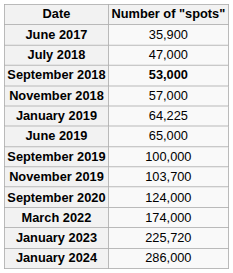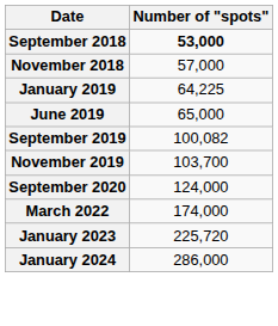 <table class="wikitable" style="text-align: center;">
 <tr>
 <th>Date</th>
 <th>Number of "spots"</th>
-</tr>
-<tr>
-<th>June 2017</th>
-<td>35,900 </td>
-</tr>
-<tr>
-<th>July 2018</th>
-<td>47,000 </td>
 </tr>
 <tr>
 <th>September 2018</th>
 <td><strong>53,000 </strong></td>
 </tr>
 <tr>
 <th>November 2018</th>
 <td>57,000 </td>
 </tr>
 <tr>
 <th>January 2019</th>
 <td>64,225 </td>
 </tr>
 <tr>
 <th>June 2019</th>
 <td>65,000 </td>
 </tr>
 <tr>
 <th>September 2019</th>
-<td>100,000 </td>
+<td>100,082 </td>
 </tr>
 <tr>
 <th>November 2019</th>
 <td>103,700 </td>
 </tr>
 <tr>
 <th>September 2020</th>
 <td>124,000 </td>
 </tr>
 <tr>
 <th>March 2022</th>
 <td>174,000 </td>
 </tr>
 <tr>
 <th>January 2023</th>
 <td>225,720</td>
 </tr>
 <tr>
 <th>January 2024</th>
 <td>286,000</td>
 </tr>
 </table>
